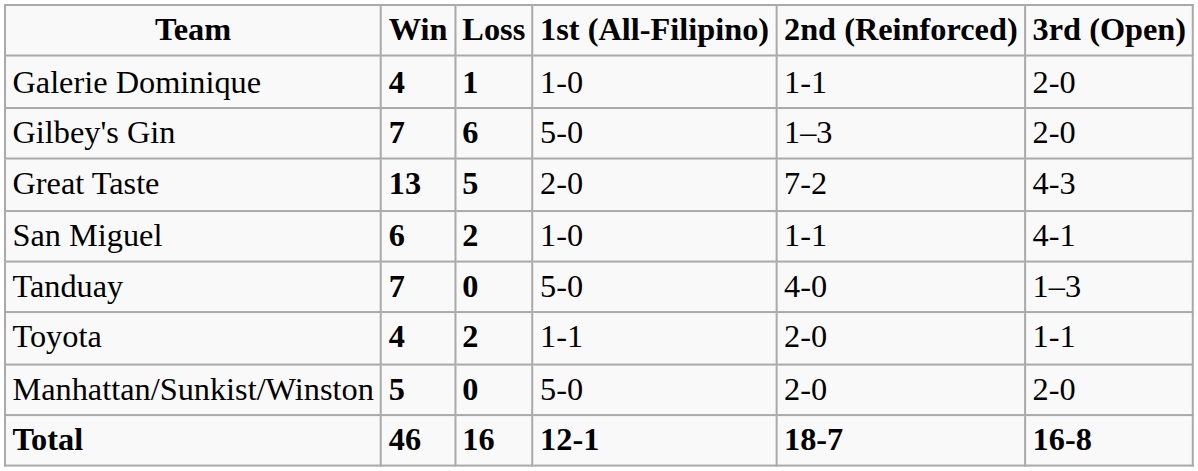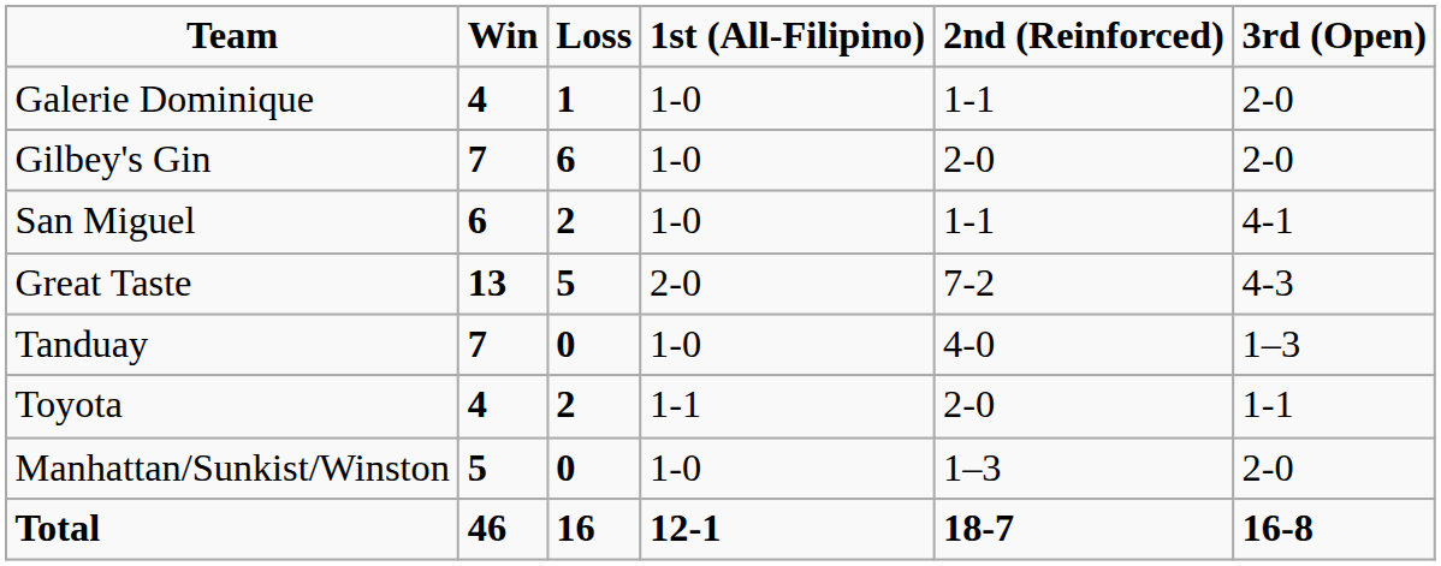 <table class=wikitable sortable>
 <tr align=center>
 <td><strong>Team</strong></td>
 <td><strong>Win</strong></td>
 <td><strong>Loss</strong></td>
 <td><strong>1st (All-Filipino)</strong></td>
 <td><strong>2nd (Reinforced)</strong></td>
 <td><strong>3rd (Open)</strong></td>
 </tr>
 <tr>
 <td>Galerie Dominique</td>
 <td><strong>4</strong></td>
 <td><strong>1</strong></td>
 <td>1-0</td>
 <td>1-1</td>
 <td>2-0</td>
 </tr>
 <tr>
 <td>Gilbey's Gin</td>
 <td><strong>7</strong></td>
 <td><strong>6</strong></td>
-<td>5-0</td>
-<td>1–3</td>
+<td>1-0</td>
 <td>2-0</td>
+<td>2-0</td>
+</tr>
+<tr>
+<td>San Miguel</td>
+<td><strong>6</strong></td>
+<td><strong>2</strong></td>
+<td>1-0</td>
+<td>1-1</td>
+<td>4-1</td>
 </tr>
 <tr>
 <td>Great Taste</td>
 <td><strong>13</strong></td>
 <td><strong>5</strong></td>
 <td>2-0</td>
 <td>7-2</td>
 <td>4-3</td>
 </tr>
 <tr>
-<td>San Miguel</td>
-<td><strong>6</strong></td>
-<td><strong>2</strong></td>
-<td>1-0</td>
-<td>1-1</td>
-<td>4-1</td>
-</tr>
-<tr>
 <td>Tanduay</td>
 <td><strong>7</strong></td>
 <td><strong>0</strong></td>
-<td>5-0</td>
+<td>1-0</td>
 <td>4-0</td>
 <td>1–3</td>
 </tr>
 <tr>
 <td>Toyota</td>
 <td><strong>4</strong></td>
 <td><strong>2</strong></td>
 <td>1-1</td>
 <td>2-0</td>
 <td>1-1</td>
 </tr>
 <tr>
 <td>Manhattan/Sunkist/Winston</td>
 <td><strong>5</strong></td>
 <td><strong>0</strong></td>
-<td>5-0</td>
-<td>2-0</td>
+<td>1-0</td>
+<td>1–3</td>
 <td>2-0</td>
 </tr>
 <tr>
 <td><strong>Total</strong></td>
 <td><strong>46</strong></td>
 <td><strong>16</strong></td>
 <td><strong>12-1</strong></td>
 <td><strong>18-7</strong></td>
 <td><strong>16-8</strong></td>
 </tr>
 </table>
